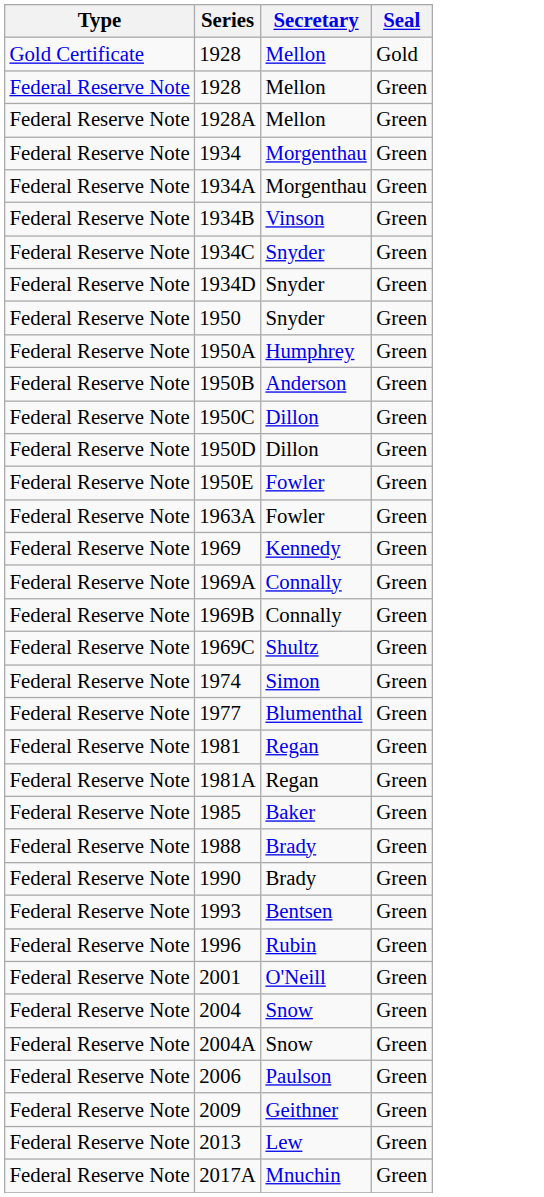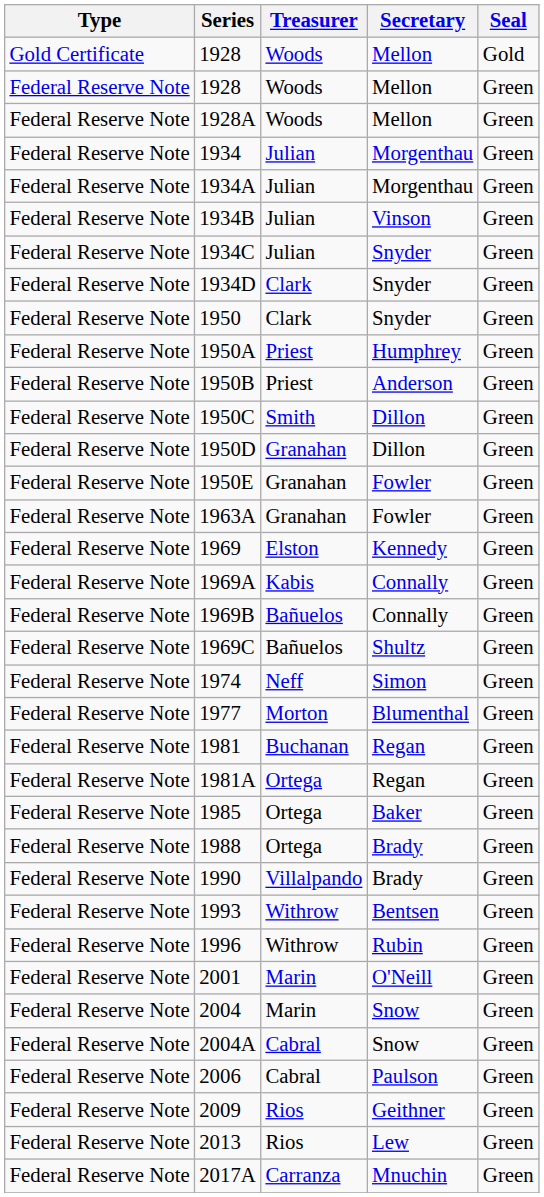 <table class="wikitable sortable">
 <tr>
 <th>Type</th>
 <th>Series</th>
+<th><a href='#'>Treasurer</a></th>
 <th><a href='#'>Secretary</a></th>
 <th><a href='#'>Seal</a></th>
 </tr>
 <tr>
 <td><a href='#'>Gold Certificate</a></td>
 <td>1928</td>
+<td><a href='#'>Woods</a></td>
 <td><a href='#'>Mellon</a></td>
 <td>Gold</td>
 </tr>
 <tr>
 <td><a href='#'>Federal Reserve Note</a></td>
 <td>1928</td>
+<td>Woods</td>
 <td>Mellon</td>
 <td>Green</td>
 </tr>
 <tr>
 <td>Federal Reserve Note</td>
 <td>1928A</td>
+<td>Woods</td>
 <td>Mellon</td>
 <td>Green</td>
 </tr>
 <tr>
 <td>Federal Reserve Note</td>
 <td>1934</td>
+<td><a href='#'>Julian</a></td>
 <td><a href='#'>Morgenthau</a></td>
 <td>Green</td>
 </tr>
 <tr>
 <td>Federal Reserve Note</td>
 <td>1934A</td>
+<td>Julian</td>
 <td>Morgenthau</td>
 <td>Green</td>
 </tr>
 <tr>
 <td>Federal Reserve Note</td>
 <td>1934B</td>
+<td>Julian</td>
 <td><a href='#'>Vinson</a></td>
 <td>Green</td>
 </tr>
 <tr>
 <td>Federal Reserve Note</td>
 <td>1934C</td>
+<td>Julian</td>
 <td><a href='#'>Snyder</a></td>
 <td>Green</td>
 </tr>
 <tr>
 <td>Federal Reserve Note</td>
 <td>1934D</td>
+<td><a href='#'>Clark</a></td>
 <td>Snyder</td>
 <td>Green</td>
 </tr>
 <tr>
 <td>Federal Reserve Note</td>
 <td>1950</td>
+<td>Clark</td>
 <td>Snyder</td>
 <td>Green</td>
 </tr>
 <tr>
 <td>Federal Reserve Note</td>
 <td>1950A</td>
+<td><a href='#'>Priest</a></td>
 <td><a href='#'>Humphrey</a></td>
 <td>Green</td>
 </tr>
 <tr>
 <td>Federal Reserve Note</td>
 <td>1950B</td>
+<td>Priest</td>
 <td><a href='#'>Anderson</a></td>
 <td>Green</td>
 </tr>
 <tr>
 <td>Federal Reserve Note</td>
 <td>1950C</td>
+<td><a href='#'>Smith</a></td>
 <td><a href='#'>Dillon</a></td>
 <td>Green</td>
 </tr>
 <tr>
 <td>Federal Reserve Note</td>
 <td>1950D</td>
+<td><a href='#'>Granahan</a></td>
 <td>Dillon</td>
 <td>Green</td>
 </tr>
 <tr>
 <td>Federal Reserve Note</td>
 <td>1950E</td>
+<td>Granahan</td>
 <td><a href='#'>Fowler</a></td>
 <td>Green</td>
 </tr>
 <tr>
 <td>Federal Reserve Note</td>
 <td>1963A</td>
+<td>Granahan</td>
 <td>Fowler</td>
 <td>Green</td>
 </tr>
 <tr>
 <td>Federal Reserve Note</td>
 <td>1969</td>
+<td><a href='#'>Elston</a></td>
 <td><a href='#'>Kennedy</a></td>
 <td>Green</td>
 </tr>
 <tr>
 <td>Federal Reserve Note</td>
 <td>1969A</td>
+<td><a href='#'>Kabis</a></td>
 <td><a href='#'>Connally</a></td>
 <td>Green</td>
 </tr>
 <tr>
 <td>Federal Reserve Note</td>
 <td>1969B</td>
+<td><a href='#'>Bañuelos</a></td>
 <td>Connally</td>
 <td>Green</td>
 </tr>
 <tr>
 <td>Federal Reserve Note</td>
 <td>1969C</td>
+<td>Bañuelos</td>
 <td><a href='#'>Shultz</a></td>
 <td>Green</td>
 </tr>
 <tr>
 <td>Federal Reserve Note</td>
 <td>1974</td>
+<td><a href='#'>Neff</a></td>
 <td><a href='#'>Simon</a></td>
 <td>Green</td>
 </tr>
 <tr>
 <td>Federal Reserve Note</td>
 <td>1977</td>
+<td><a href='#'>Morton</a></td>
 <td><a href='#'>Blumenthal</a></td>
 <td>Green</td>
 </tr>
 <tr>
 <td>Federal Reserve Note</td>
 <td>1981</td>
+<td><a href='#'>Buchanan</a></td>
 <td><a href='#'>Regan</a></td>
 <td>Green</td>
 </tr>
 <tr>
 <td>Federal Reserve Note</td>
 <td>1981A</td>
+<td><a href='#'>Ortega</a></td>
 <td>Regan</td>
 <td>Green</td>
 </tr>
 <tr>
 <td>Federal Reserve Note</td>
 <td>1985</td>
+<td>Ortega</td>
 <td><a href='#'>Baker</a></td>
 <td>Green</td>
 </tr>
 <tr>
 <td>Federal Reserve Note</td>
 <td>1988</td>
+<td>Ortega</td>
 <td><a href='#'>Brady</a></td>
 <td>Green</td>
 </tr>
 <tr>
 <td>Federal Reserve Note</td>
 <td>1990</td>
+<td><a href='#'>Villalpando</a></td>
 <td>Brady</td>
 <td>Green</td>
 </tr>
 <tr>
 <td>Federal Reserve Note</td>
 <td>1993</td>
+<td><a href='#'>Withrow</a></td>
 <td><a href='#'>Bentsen</a></td>
 <td>Green</td>
 </tr>
 <tr>
 <td>Federal Reserve Note</td>
 <td>1996</td>
+<td>Withrow</td>
 <td><a href='#'>Rubin</a></td>
 <td>Green</td>
 </tr>
 <tr>
 <td>Federal Reserve Note</td>
 <td>2001</td>
+<td><a href='#'>Marin</a></td>
 <td><a href='#'>O'Neill</a></td>
 <td>Green</td>
 </tr>
 <tr>
 <td>Federal Reserve Note</td>
 <td>2004</td>
+<td>Marin</td>
 <td><a href='#'>Snow</a></td>
 <td>Green</td>
 </tr>
 <tr>
 <td>Federal Reserve Note</td>
 <td>2004A</td>
+<td><a href='#'>Cabral</a></td>
 <td>Snow</td>
 <td>Green</td>
 </tr>
 <tr>
 <td>Federal Reserve Note</td>
 <td>2006</td>
+<td>Cabral</td>
 <td><a href='#'>Paulson</a></td>
 <td>Green</td>
 </tr>
 <tr>
 <td>Federal Reserve Note</td>
 <td>2009</td>
+<td><a href='#'>Rios</a></td>
 <td><a href='#'>Geithner</a></td>
 <td>Green</td>
 </tr>
 <tr>
 <td>Federal Reserve Note</td>
 <td>2013</td>
+<td>Rios</td>
 <td><a href='#'>Lew</a></td>
 <td>Green</td>
 </tr>
 <tr>
 <td>Federal Reserve Note</td>
 <td>2017A</td>
+<td><a href='#'>Carranza</a></td>
 <td><a href='#'>Mnuchin</a></td>
 <td>Green</td>
 </tr>
 </table>
